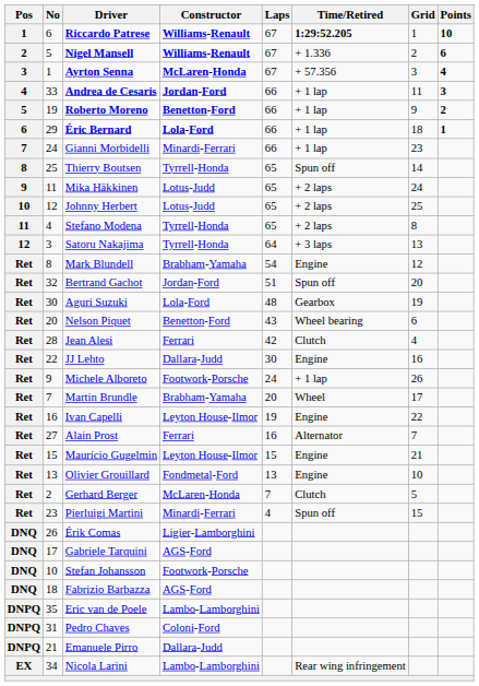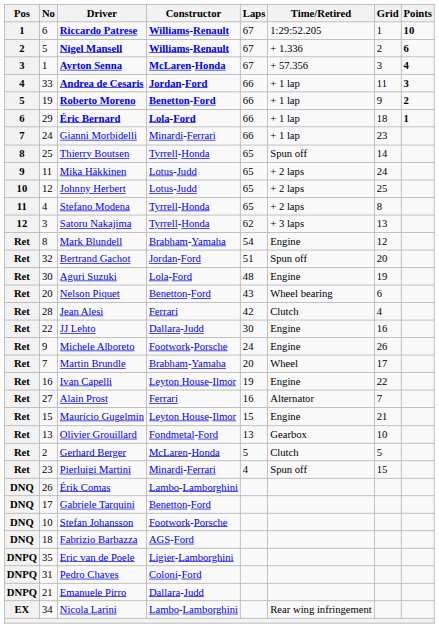 <table class="wikitable" style="font-size: 95%;">
 <tr>
 <th>Pos</th>
 <th>No</th>
 <th>Driver</th>
 <th>Constructor</th>
 <th>Laps</th>
 <th>Time/Retired</th>
 <th>Grid</th>
 <th>Points</th>
 </tr>
 <tr>
 <th>1</th>
 <td>6</td>
 <td> <strong><a href='#'>Riccardo Patrese</a></strong></td>
 <td><strong><a href='#'>Williams</a>-<a href='#'>Renault</a></strong></td>
 <td>67</td>
-<td><strong>1:29:52.205</strong></td>
+<td>1:29:52.205</td>
 <td>1</td>
 <td><strong>10</strong></td>
 </tr>
 <tr>
 <th>2</th>
 <td>5</td>
 <td> <strong><a href='#'>Nigel Mansell</a></strong></td>
 <td><strong><a href='#'>Williams</a>-<a href='#'>Renault</a></strong></td>
 <td>67</td>
 <td>+ 1.336</td>
 <td>2</td>
 <td><strong>6</strong></td>
 </tr>
 <tr>
 <th>3</th>
 <td>1</td>
 <td> <strong><a href='#'>Ayrton Senna</a></strong></td>
 <td><strong><a href='#'>McLaren</a>-<a href='#'>Honda</a></strong></td>
 <td>67</td>
 <td>+ 57.356</td>
 <td>3</td>
 <td><strong>4</strong></td>
 </tr>
 <tr>
 <th>4</th>
 <td>33</td>
 <td> <strong><a href='#'>Andrea de Cesaris</a></strong></td>
 <td><strong><a href='#'>Jordan</a>-<a href='#'>Ford</a></strong></td>
 <td>66</td>
 <td>+ 1 lap</td>
 <td>11</td>
 <td><strong>3</strong></td>
 </tr>
 <tr>
 <th>5</th>
 <td>19</td>
 <td> <strong><a href='#'>Roberto Moreno</a></strong></td>
 <td><strong><a href='#'>Benetton</a>-<a href='#'>Ford</a></strong></td>
 <td>66</td>
 <td>+ 1 lap</td>
 <td>9</td>
 <td><strong>2</strong></td>
 </tr>
 <tr>
 <th>6</th>
 <td>29</td>
 <td> <strong><a href='#'>Éric Bernard</a></strong></td>
 <td><strong><a href='#'>Lola</a>-<a href='#'>Ford</a></strong></td>
 <td>66</td>
 <td>+ 1 lap</td>
 <td>18</td>
 <td><strong>1</strong></td>
 </tr>
 <tr>
 <th>7</th>
 <td>24</td>
 <td> <a href='#'>Gianni Morbidelli</a></td>
 <td><a href='#'>Minardi</a>-<a href='#'>Ferrari</a></td>
 <td>66</td>
 <td>+ 1 lap</td>
 <td>23</td>
 <td></td>
 </tr>
 <tr>
 <th>8</th>
 <td>25</td>
 <td> <a href='#'>Thierry Boutsen</a></td>
 <td><a href='#'>Tyrrell</a>-<a href='#'>Honda</a></td>
 <td>65</td>
 <td>Spun off</td>
 <td>14</td>
 <td></td>
 </tr>
 <tr>
 <th>9</th>
 <td>11</td>
 <td> <a href='#'>Mika Häkkinen</a></td>
 <td><a href='#'>Lotus</a>-<a href='#'>Judd</a></td>
 <td>65</td>
 <td>+ 2 laps</td>
 <td>24</td>
 <td></td>
 </tr>
 <tr>
 <th>10</th>
 <td>12</td>
 <td> <a href='#'>Johnny Herbert</a></td>
 <td><a href='#'>Lotus</a>-<a href='#'>Judd</a></td>
 <td>65</td>
 <td>+ 2 laps</td>
 <td>25</td>
 <td></td>
 </tr>
 <tr>
 <th>11</th>
 <td>4</td>
 <td> <a href='#'>Stefano Modena</a></td>
 <td><a href='#'>Tyrrell</a>-<a href='#'>Honda</a></td>
 <td>65</td>
 <td>+ 2 laps</td>
 <td>8</td>
 <td></td>
 </tr>
 <tr>
 <th>12</th>
 <td>3</td>
 <td> <a href='#'>Satoru Nakajima</a></td>
 <td><a href='#'>Tyrrell</a>-<a href='#'>Honda</a></td>
-<td>64</td>
+<td>62</td>
 <td>+ 3 laps</td>
 <td>13</td>
 <td></td>
 </tr>
 <tr>
 <th>Ret</th>
 <td>8</td>
 <td> <a href='#'>Mark Blundell</a></td>
 <td><a href='#'>Brabham</a>-<a href='#'>Yamaha</a></td>
 <td>54</td>
 <td>Engine</td>
 <td>12</td>
 <td></td>
 </tr>
 <tr>
 <th>Ret</th>
 <td>32</td>
 <td> <a href='#'>Bertrand Gachot</a></td>
 <td><a href='#'>Jordan</a>-<a href='#'>Ford</a></td>
 <td>51</td>
 <td>Spun off</td>
 <td>20</td>
 <td></td>
 </tr>
 <tr>
 <th>Ret</th>
 <td>30</td>
 <td> <a href='#'>Aguri Suzuki</a></td>
 <td><a href='#'>Lola</a>-<a href='#'>Ford</a></td>
 <td>48</td>
-<td>Gearbox</td>
+<td>Engine</td>
 <td>19</td>
 <td></td>
 </tr>
 <tr>
 <th>Ret</th>
 <td>20</td>
 <td> <a href='#'>Nelson Piquet</a></td>
 <td><a href='#'>Benetton</a>-<a href='#'>Ford</a></td>
 <td>43</td>
 <td>Wheel bearing</td>
 <td>6</td>
 <td></td>
 </tr>
 <tr>
 <th>Ret</th>
 <td>28</td>
 <td> <a href='#'>Jean Alesi</a></td>
 <td><a href='#'>Ferrari</a></td>
 <td>42</td>
 <td>Clutch</td>
 <td>4</td>
 <td></td>
 </tr>
 <tr>
 <th>Ret</th>
 <td>22</td>
 <td> <a href='#'>JJ Lehto</a></td>
 <td><a href='#'>Dallara</a>-<a href='#'>Judd</a></td>
 <td>30</td>
 <td>Engine</td>
 <td>16</td>
 <td></td>
 </tr>
 <tr>
 <th>Ret</th>
 <td>9</td>
 <td> <a href='#'>Michele Alboreto</a></td>
 <td><a href='#'>Footwork</a>-<a href='#'>Porsche</a></td>
 <td>24</td>
-<td>+ 1 lap</td>
+<td>Engine</td>
 <td>26</td>
 <td></td>
 </tr>
 <tr>
 <th>Ret</th>
 <td>7</td>
 <td> <a href='#'>Martin Brundle</a></td>
 <td><a href='#'>Brabham</a>-<a href='#'>Yamaha</a></td>
 <td>20</td>
 <td>Wheel</td>
 <td>17</td>
 <td></td>
 </tr>
 <tr>
 <th>Ret</th>
 <td>16</td>
 <td> <a href='#'>Ivan Capelli</a></td>
 <td><a href='#'>Leyton House</a>-<a href='#'>Ilmor</a></td>
 <td>19</td>
 <td>Engine</td>
 <td>22</td>
 <td></td>
 </tr>
 <tr>
 <th>Ret</th>
 <td>27</td>
 <td> <a href='#'>Alain Prost</a></td>
 <td><a href='#'>Ferrari</a></td>
 <td>16</td>
 <td>Alternator</td>
 <td>7</td>
 <td></td>
 </tr>
 <tr>
 <th>Ret</th>
 <td>15</td>
 <td> <a href='#'>Maurício Gugelmin</a></td>
 <td><a href='#'>Leyton House</a>-<a href='#'>Ilmor</a></td>
 <td>15</td>
 <td>Engine</td>
 <td>21</td>
 <td></td>
 </tr>
 <tr>
 <th>Ret</th>
 <td>13</td>
 <td> <a href='#'>Olivier Grouillard</a></td>
 <td><a href='#'>Fondmetal</a>-<a href='#'>Ford</a></td>
 <td>13</td>
-<td>Engine</td>
+<td>Gearbox</td>
 <td>10</td>
 <td></td>
 </tr>
 <tr>
 <th>Ret</th>
 <td>2</td>
 <td> <a href='#'>Gerhard Berger</a></td>
 <td><a href='#'>McLaren</a>-<a href='#'>Honda</a></td>
-<td>7</td>
+<td>5</td>
 <td>Clutch</td>
 <td>5</td>
 <td></td>
 </tr>
 <tr>
 <th>Ret</th>
 <td>23</td>
 <td> <a href='#'>Pierluigi Martini</a></td>
 <td><a href='#'>Minardi</a>-<a href='#'>Ferrari</a></td>
 <td>4</td>
 <td>Spun off</td>
 <td>15</td>
 <td></td>
 </tr>
 <tr>
 <th>DNQ</th>
 <td>26</td>
 <td> <a href='#'>Érik Comas</a></td>
-<td><a href='#'>Ligier</a>-<a href='#'>Lamborghini</a></td>
+<td><a href='#'>Lambo</a>-<a href='#'>Lamborghini</a></td>
 <td></td>
 <td></td>
 <td></td>
 <td></td>
 </tr>
 <tr>
 <th>DNQ</th>
 <td>17</td>
 <td> <a href='#'>Gabriele Tarquini</a></td>
-<td><a href='#'>AGS</a>-<a href='#'>Ford</a></td>
+<td><a href='#'>Benetton</a>-<a href='#'>Ford</a></td>
 <td></td>
 <td></td>
 <td></td>
 <td></td>
 </tr>
 <tr>
 <th>DNQ</th>
 <td>10</td>
 <td> <a href='#'>Stefan Johansson</a></td>
 <td><a href='#'>Footwork</a>-<a href='#'>Porsche</a></td>
 <td></td>
 <td></td>
 <td></td>
 <td></td>
 </tr>
 <tr>
 <th>DNQ</th>
 <td>18</td>
 <td> <a href='#'>Fabrizio Barbazza</a></td>
 <td><a href='#'>AGS</a>-<a href='#'>Ford</a></td>
 <td></td>
 <td></td>
 <td></td>
 <td></td>
 </tr>
 <tr>
 <th>DNPQ</th>
 <td>35</td>
 <td> <a href='#'>Eric van de Poele</a></td>
-<td><a href='#'>Lambo</a>-<a href='#'>Lamborghini</a></td>
+<td><a href='#'>Ligier</a>-<a href='#'>Lamborghini</a></td>
 <td></td>
 <td></td>
 <td></td>
 <td></td>
 </tr>
 <tr>
 <th>DNPQ</th>
 <td>31</td>
 <td> <a href='#'>Pedro Chaves</a></td>
 <td><a href='#'>Coloni</a>-<a href='#'>Ford</a></td>
 <td></td>
 <td></td>
 <td></td>
 <td></td>
 </tr>
 <tr>
 <th>DNPQ</th>
 <td>21</td>
 <td> <a href='#'>Emanuele Pirro</a></td>
 <td><a href='#'>Dallara</a>-<a href='#'>Judd</a></td>
 <td></td>
 <td></td>
 <td></td>
 <td></td>
 </tr>
 <tr>
 <th>EX</th>
 <td>34</td>
 <td> <a href='#'>Nicola Larini</a></td>
 <td><a href='#'>Lambo</a>-<a href='#'>Lamborghini</a></td>
 <td></td>
 <td>Rear wing infringement</td>
 <td></td>
 <td></td>
 </tr>
 <tr>
 <th colspan="8"></th>
 </tr>
 </table>
